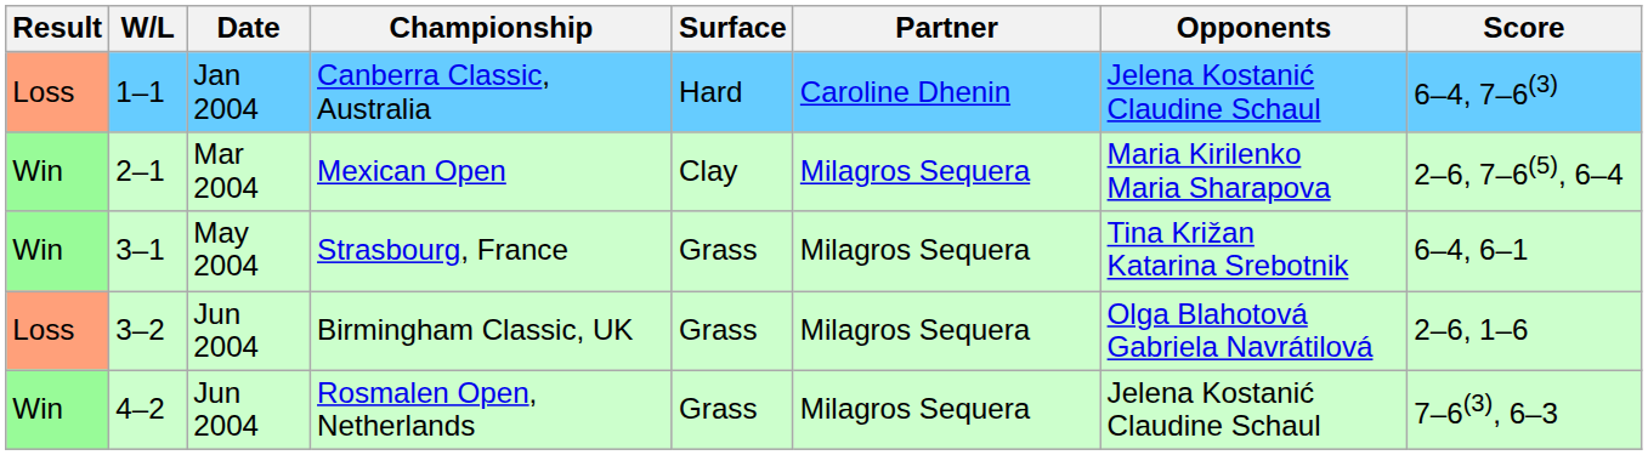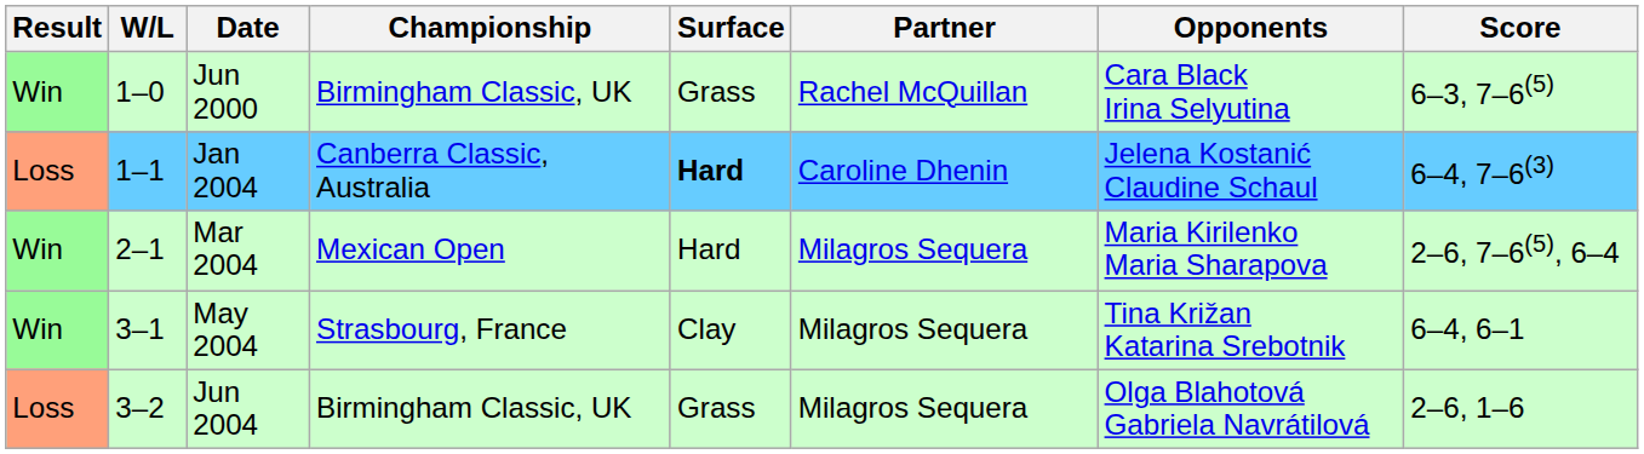 <table class="sortable wikitable">
 <tr>
 <th style="width:40px">Result</th>
 <th style="width:35px" class="unsortable">W/L</th>
 <th style="width:60px">Date</th>
 <th style="width:190px">Championship</th>
 <th style="width:50px">Surface</th>
 <th style="width:160px">Partner</th>
 <th style="width:160px">Opponents</th>
 <th style="width:120px"  class="unsortable">Score</th>
 </tr>
+<tr style="background:#cfc;">
+<td style="background:#98fb98;">Win</td>
+<td>1–0</td>
+<td>Jun 2000</td>
+<td><a href='#'>Birmingham Classic</a>, UK</td>
+<td>Grass</td>
+<td> <a href='#'>Rachel McQuillan</a></td>
+<td> <a href='#'>Cara Black</a> <br>  <a href='#'>Irina Selyutina</a></td>
+<td>6–3, 7–6<sup>(5)</sup></td>
+</tr>
 <tr style="background:#6cf;">
 <td style="background:#ffa07a;">Loss</td>
 <td>1–1</td>
 <td>Jan 2004</td>
 <td><a href='#'>Canberra Classic</a>, Australia</td>
-<td>Hard</td>
+<td><strong>Hard</strong></td>
 <td> <a href='#'>Caroline Dhenin</a></td>
 <td> <a href='#'>Jelena Kostanić</a> <br>  <a href='#'>Claudine Schaul</a></td>
 <td>6–4, 7–6<sup>(3)</sup></td>
 </tr>
 <tr style="background:#cfc;">
 <td style="background:#98fb98;">Win</td>
 <td>2–1</td>
 <td>Mar 2004</td>
 <td><a href='#'>Mexican Open</a></td>
-<td>Clay</td>
+<td>Hard</td>
 <td> <a href='#'>Milagros Sequera</a></td>
 <td> <a href='#'>Maria Kirilenko</a> <br>  <a href='#'>Maria Sharapova</a></td>
 <td>2–6, 7–6<sup>(5)</sup>, 6–4</td>
 </tr>
 <tr style="background:#cfc;">
 <td style="background:#98fb98;">Win</td>
 <td>3–1</td>
 <td>May 2004</td>
 <td><a href='#'>Strasbourg</a>, France</td>
-<td>Grass</td>
+<td>Clay</td>
 <td> Milagros Sequera</td>
 <td> <a href='#'>Tina Križan</a> <br>  <a href='#'>Katarina Srebotnik</a></td>
 <td>6–4, 6–1</td>
 </tr>
 <tr style="background:#cfc;">
 <td style="background:#ffa07a;">Loss</td>
 <td>3–2</td>
 <td>Jun 2004</td>
 <td>Birmingham Classic, UK</td>
 <td>Grass</td>
 <td> Milagros Sequera</td>
 <td> <a href='#'>Olga Blahotová</a> <br>  <a href='#'>Gabriela Navrátilová</a></td>
 <td>2–6, 1–6</td>
 </tr>
-<tr style="background:#cfc;">
-<td style="background:#98fb98;">Win</td>
-<td>4–2</td>
-<td>Jun 2004</td>
-<td><a href='#'>Rosmalen Open</a>, Netherlands</td>
-<td>Grass</td>
-<td> Milagros Sequera</td>
-<td> Jelena Kostanić <br>  Claudine Schaul</td>
-<td>7–6<sup>(3)</sup>, 6–3</td>
-</tr>
 </table>
